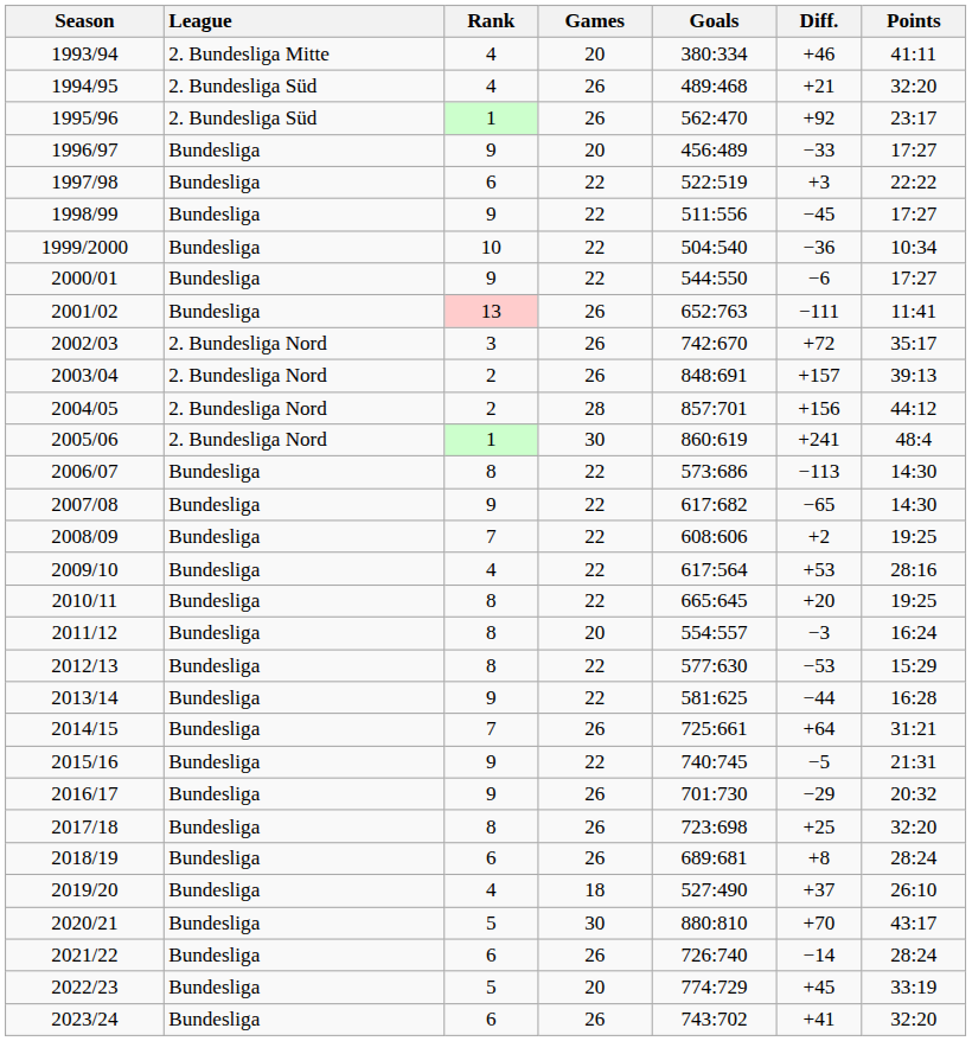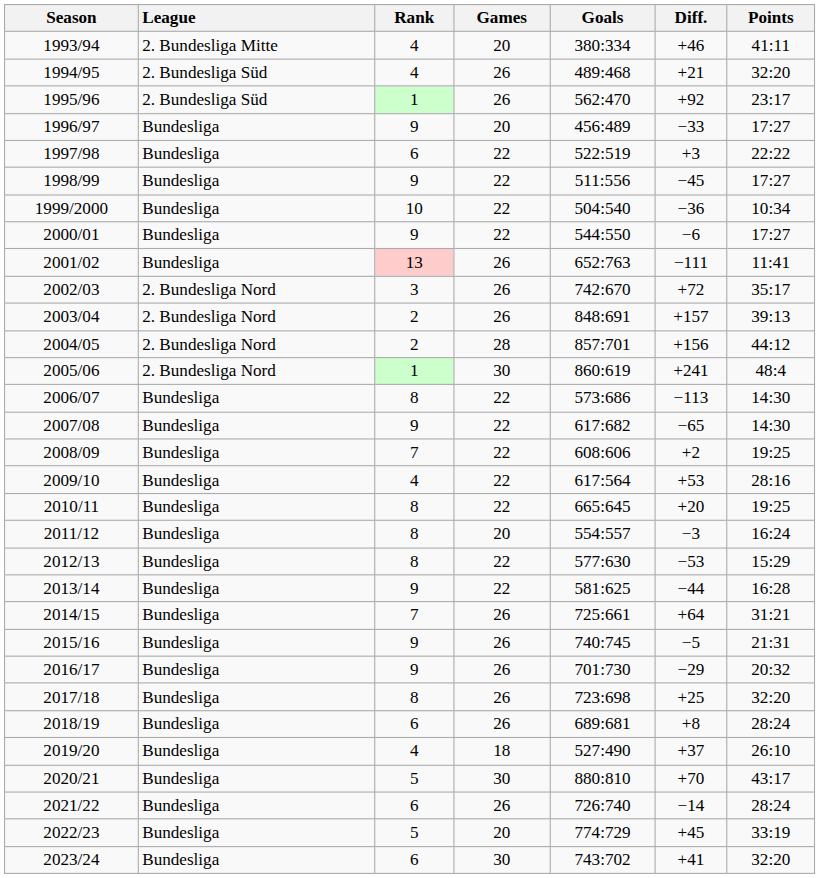 <table class="wikitable sortable mw-datatable" style="text-align:center; width:60%;">
 <tr>
 <th>Season</th>
 <th style="text-align:left;">League</th>
 <th>Rank</th>
 <th>Games</th>
 <th>Goals</th>
 <th>Diff.</th>
 <th>Points</th>
 </tr>
 <tr>
 <td>1993/94</td>
 <td style="text-align:left;">2. Bundesliga Mitte</td>
 <td>4</td>
 <td>20</td>
 <td>380:334</td>
 <td>+46</td>
 <td>41:11</td>
 </tr>
 <tr>
 <td>1994/95</td>
 <td style="text-align:left;">2. Bundesliga Süd</td>
 <td>4</td>
 <td>26</td>
 <td>489:468</td>
 <td>+21</td>
 <td>32:20</td>
 </tr>
 <tr>
 <td>1995/96</td>
 <td style="text-align:left;">2. Bundesliga Süd</td>
 <td style="background-color:#ccffcc;">1</td>
 <td>26</td>
 <td>562:470</td>
 <td>+92</td>
 <td>23:17</td>
 </tr>
 <tr>
 <td>1996/97</td>
 <td style="text-align:left;">Bundesliga</td>
 <td>9</td>
 <td>20</td>
 <td>456:489</td>
 <td>−33</td>
 <td>17:27</td>
 </tr>
 <tr>
 <td>1997/98</td>
 <td style="text-align:left;">Bundesliga</td>
 <td>6</td>
 <td>22</td>
 <td>522:519</td>
 <td>+3</td>
 <td>22:22</td>
 </tr>
 <tr>
 <td>1998/99</td>
 <td style="text-align:left;">Bundesliga</td>
 <td>9</td>
 <td>22</td>
 <td>511:556</td>
 <td>−45</td>
 <td>17:27</td>
 </tr>
 <tr>
 <td>1999/2000</td>
 <td style="text-align:left;">Bundesliga</td>
 <td>10</td>
 <td>22</td>
 <td>504:540</td>
 <td>−36</td>
 <td>10:34</td>
 </tr>
 <tr>
 <td>2000/01</td>
 <td style="text-align:left;">Bundesliga</td>
 <td>9</td>
 <td>22</td>
 <td>544:550</td>
 <td>−6</td>
 <td>17:27</td>
 </tr>
 <tr>
 <td>2001/02</td>
 <td style="text-align:left;">Bundesliga</td>
 <td style="background-color:#ffcccc;">13</td>
 <td>26</td>
 <td>652:763</td>
 <td>−111</td>
 <td>11:41</td>
 </tr>
 <tr>
 <td>2002/03</td>
 <td style="text-align:left;">2. Bundesliga Nord</td>
 <td>3</td>
 <td>26</td>
 <td>742:670</td>
 <td>+72</td>
 <td>35:17</td>
 </tr>
 <tr>
 <td>2003/04</td>
 <td style="text-align:left;">2. Bundesliga Nord</td>
 <td>2</td>
 <td>26</td>
 <td>848:691</td>
 <td>+157</td>
 <td>39:13</td>
 </tr>
 <tr>
 <td>2004/05</td>
 <td style="text-align:left;">2. Bundesliga Nord</td>
 <td>2</td>
 <td>28</td>
 <td>857:701</td>
 <td>+156</td>
 <td>44:12</td>
 </tr>
 <tr>
 <td>2005/06</td>
 <td style="text-align:left;">2. Bundesliga Nord</td>
 <td style="background-color:#ccffcc;">1</td>
 <td>30</td>
 <td>860:619</td>
 <td>+241</td>
 <td>48:4</td>
 </tr>
 <tr>
 <td>2006/07</td>
 <td style="text-align:left;">Bundesliga</td>
 <td>8</td>
 <td>22</td>
 <td>573:686</td>
 <td>−113</td>
 <td>14:30</td>
 </tr>
 <tr>
 <td>2007/08</td>
 <td style="text-align:left;">Bundesliga</td>
 <td>9</td>
 <td>22</td>
 <td>617:682</td>
 <td>−65</td>
 <td>14:30</td>
 </tr>
 <tr>
 <td>2008/09</td>
 <td style="text-align:left;">Bundesliga</td>
 <td>7</td>
 <td>22</td>
 <td>608:606</td>
 <td>+2</td>
 <td>19:25</td>
 </tr>
 <tr>
 <td>2009/10</td>
 <td style="text-align:left;">Bundesliga</td>
 <td>4</td>
 <td>22</td>
 <td>617:564</td>
 <td>+53</td>
 <td>28:16</td>
 </tr>
 <tr>
 <td>2010/11</td>
 <td style="text-align:left;">Bundesliga</td>
 <td>8</td>
 <td>22</td>
 <td>665:645</td>
 <td>+20</td>
 <td>19:25</td>
 </tr>
 <tr>
 <td>2011/12</td>
 <td style="text-align:left;">Bundesliga</td>
 <td>8</td>
 <td>20</td>
 <td>554:557</td>
 <td>−3</td>
 <td>16:24</td>
 </tr>
 <tr>
 <td>2012/13</td>
 <td style="text-align:left;">Bundesliga</td>
 <td>8</td>
 <td>22</td>
 <td>577:630</td>
 <td>−53</td>
 <td>15:29</td>
 </tr>
 <tr>
 <td>2013/14</td>
 <td style="text-align:left;">Bundesliga</td>
 <td>9</td>
 <td>22</td>
 <td>581:625</td>
 <td>−44</td>
 <td>16:28</td>
 </tr>
 <tr>
 <td>2014/15</td>
 <td style="text-align:left;">Bundesliga</td>
 <td>7</td>
 <td>26</td>
 <td>725:661</td>
 <td>+64</td>
 <td>31:21</td>
 </tr>
 <tr>
 <td>2015/16</td>
 <td style="text-align:left;">Bundesliga</td>
 <td>9</td>
-<td>22</td>
+<td>26</td>
 <td>740:745</td>
 <td>−5</td>
 <td>21:31</td>
 </tr>
 <tr>
 <td>2016/17</td>
 <td style="text-align:left;">Bundesliga</td>
 <td>9</td>
 <td>26</td>
 <td>701:730</td>
 <td>−29</td>
 <td>20:32</td>
 </tr>
 <tr>
 <td>2017/18</td>
 <td style="text-align:left;">Bundesliga</td>
 <td>8</td>
 <td>26</td>
 <td>723:698</td>
 <td>+25</td>
 <td>32:20</td>
 </tr>
 <tr>
 <td>2018/19</td>
 <td style="text-align:left;">Bundesliga</td>
 <td>6</td>
 <td>26</td>
 <td>689:681</td>
 <td>+8</td>
 <td>28:24</td>
 </tr>
 <tr>
 <td>2019/20</td>
 <td style="text-align:left;">Bundesliga</td>
 <td>4</td>
 <td>18</td>
 <td>527:490</td>
 <td>+37</td>
 <td>26:10</td>
 </tr>
 <tr>
 <td>2020/21</td>
 <td style="text-align:left;">Bundesliga</td>
 <td>5</td>
 <td>30</td>
 <td>880:810</td>
 <td>+70</td>
 <td>43:17</td>
 </tr>
 <tr>
 <td>2021/22</td>
 <td style="text-align:left;">Bundesliga</td>
 <td>6</td>
 <td>26</td>
 <td>726:740</td>
 <td>−14</td>
 <td>28:24</td>
 </tr>
 <tr>
 <td>2022/23</td>
 <td style="text-align:left;">Bundesliga</td>
 <td>5</td>
 <td>20</td>
 <td>774:729</td>
 <td>+45</td>
 <td>33:19</td>
 </tr>
 <tr>
 <td>2023/24</td>
 <td style="text-align:left;">Bundesliga</td>
 <td>6</td>
-<td>26</td>
+<td>30</td>
 <td>743:702</td>
 <td>+41</td>
 <td>32:20</td>
 </tr>
 </table>
